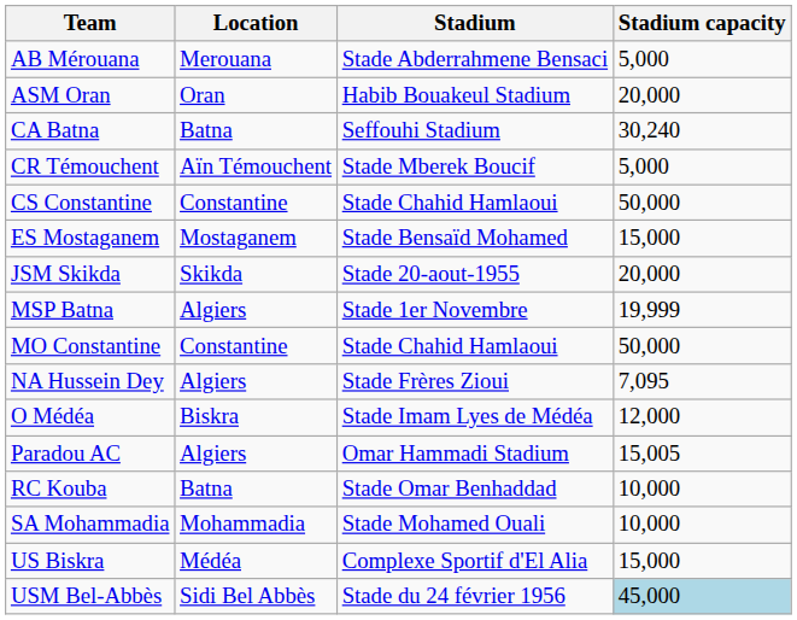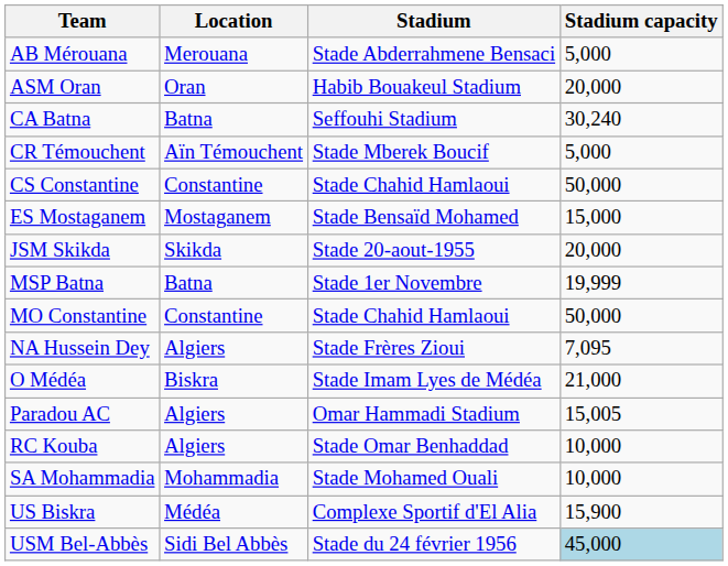 <table class="wikitable sortable">
 <tr>
 <th>Team</th>
 <th>Location</th>
 <th>Stadium</th>
 <th>Stadium capacity</th>
 </tr>
 <tr>
 <td><a href='#'>AB Mérouana</a></td>
 <td><a href='#'>Merouana</a></td>
 <td><a href='#'>Stade Abderrahmene Bensaci</a></td>
 <td>5,000</td>
 </tr>
 <tr>
 <td><a href='#'>ASM Oran</a></td>
 <td><a href='#'>Oran</a></td>
 <td><a href='#'>Habib Bouakeul Stadium</a></td>
 <td>20,000</td>
 </tr>
 <tr>
 <td><a href='#'>CA Batna</a></td>
 <td><a href='#'>Batna</a></td>
 <td><a href='#'>Seffouhi Stadium</a></td>
 <td>30,240</td>
 </tr>
 <tr>
 <td><a href='#'>CR Témouchent</a></td>
 <td><a href='#'>Aïn Témouchent</a></td>
 <td><a href='#'>Stade Mberek Boucif</a></td>
 <td>5,000</td>
 </tr>
 <tr>
 <td><a href='#'>CS Constantine</a></td>
 <td><a href='#'>Constantine</a></td>
 <td><a href='#'>Stade Chahid Hamlaoui</a></td>
 <td>50,000</td>
 </tr>
 <tr>
 <td><a href='#'>ES Mostaganem</a></td>
 <td><a href='#'>Mostaganem</a></td>
 <td><a href='#'>Stade Bensaïd Mohamed</a></td>
 <td>15,000</td>
 </tr>
 <tr>
 <td><a href='#'>JSM Skikda</a></td>
 <td><a href='#'>Skikda</a></td>
 <td><a href='#'>Stade 20-aout-1955</a></td>
 <td>20,000</td>
 </tr>
 <tr>
 <td><a href='#'>MSP Batna</a></td>
-<td><a href='#'>Algiers</a></td>
+<td><a href='#'>Batna</a></td>
 <td><a href='#'>Stade 1er Novembre</a></td>
 <td>19,999</td>
 </tr>
 <tr>
 <td><a href='#'>MO Constantine</a></td>
 <td><a href='#'>Constantine</a></td>
 <td><a href='#'>Stade Chahid Hamlaoui</a></td>
 <td>50,000</td>
 </tr>
 <tr>
 <td><a href='#'>NA Hussein Dey</a></td>
 <td><a href='#'>Algiers</a></td>
 <td><a href='#'>Stade Frères Zioui</a></td>
 <td>7,095</td>
 </tr>
 <tr>
 <td><a href='#'>O Médéa</a></td>
 <td><a href='#'>Biskra</a></td>
 <td><a href='#'>Stade Imam Lyes de Médéa</a></td>
-<td>12,000</td>
+<td>21,000</td>
 </tr>
 <tr>
 <td><a href='#'>Paradou AC</a></td>
 <td><a href='#'>Algiers</a></td>
 <td><a href='#'>Omar Hammadi Stadium</a></td>
 <td>15,005</td>
 </tr>
 <tr>
 <td><a href='#'>RC Kouba</a></td>
-<td><a href='#'>Batna</a></td>
+<td><a href='#'>Algiers</a></td>
 <td><a href='#'>Stade Omar Benhaddad</a></td>
 <td>10,000</td>
 </tr>
 <tr>
 <td><a href='#'>SA Mohammadia</a></td>
 <td><a href='#'>Mohammadia</a></td>
 <td><a href='#'>Stade Mohamed Ouali</a></td>
 <td>10,000</td>
 </tr>
 <tr>
 <td><a href='#'>US Biskra</a></td>
 <td><a href='#'>Médéa</a></td>
 <td><a href='#'>Complexe Sportif d'El Alia</a></td>
-<td>15,000</td>
+<td>15,900</td>
 </tr>
 <tr>
 <td><a href='#'>USM Bel-Abbès</a></td>
 <td><a href='#'>Sidi Bel Abbès</a></td>
 <td><a href='#'>Stade du 24 février 1956</a></td>
 <td style="background: lightblue;">45,000</td>
 </tr>
 </table>
